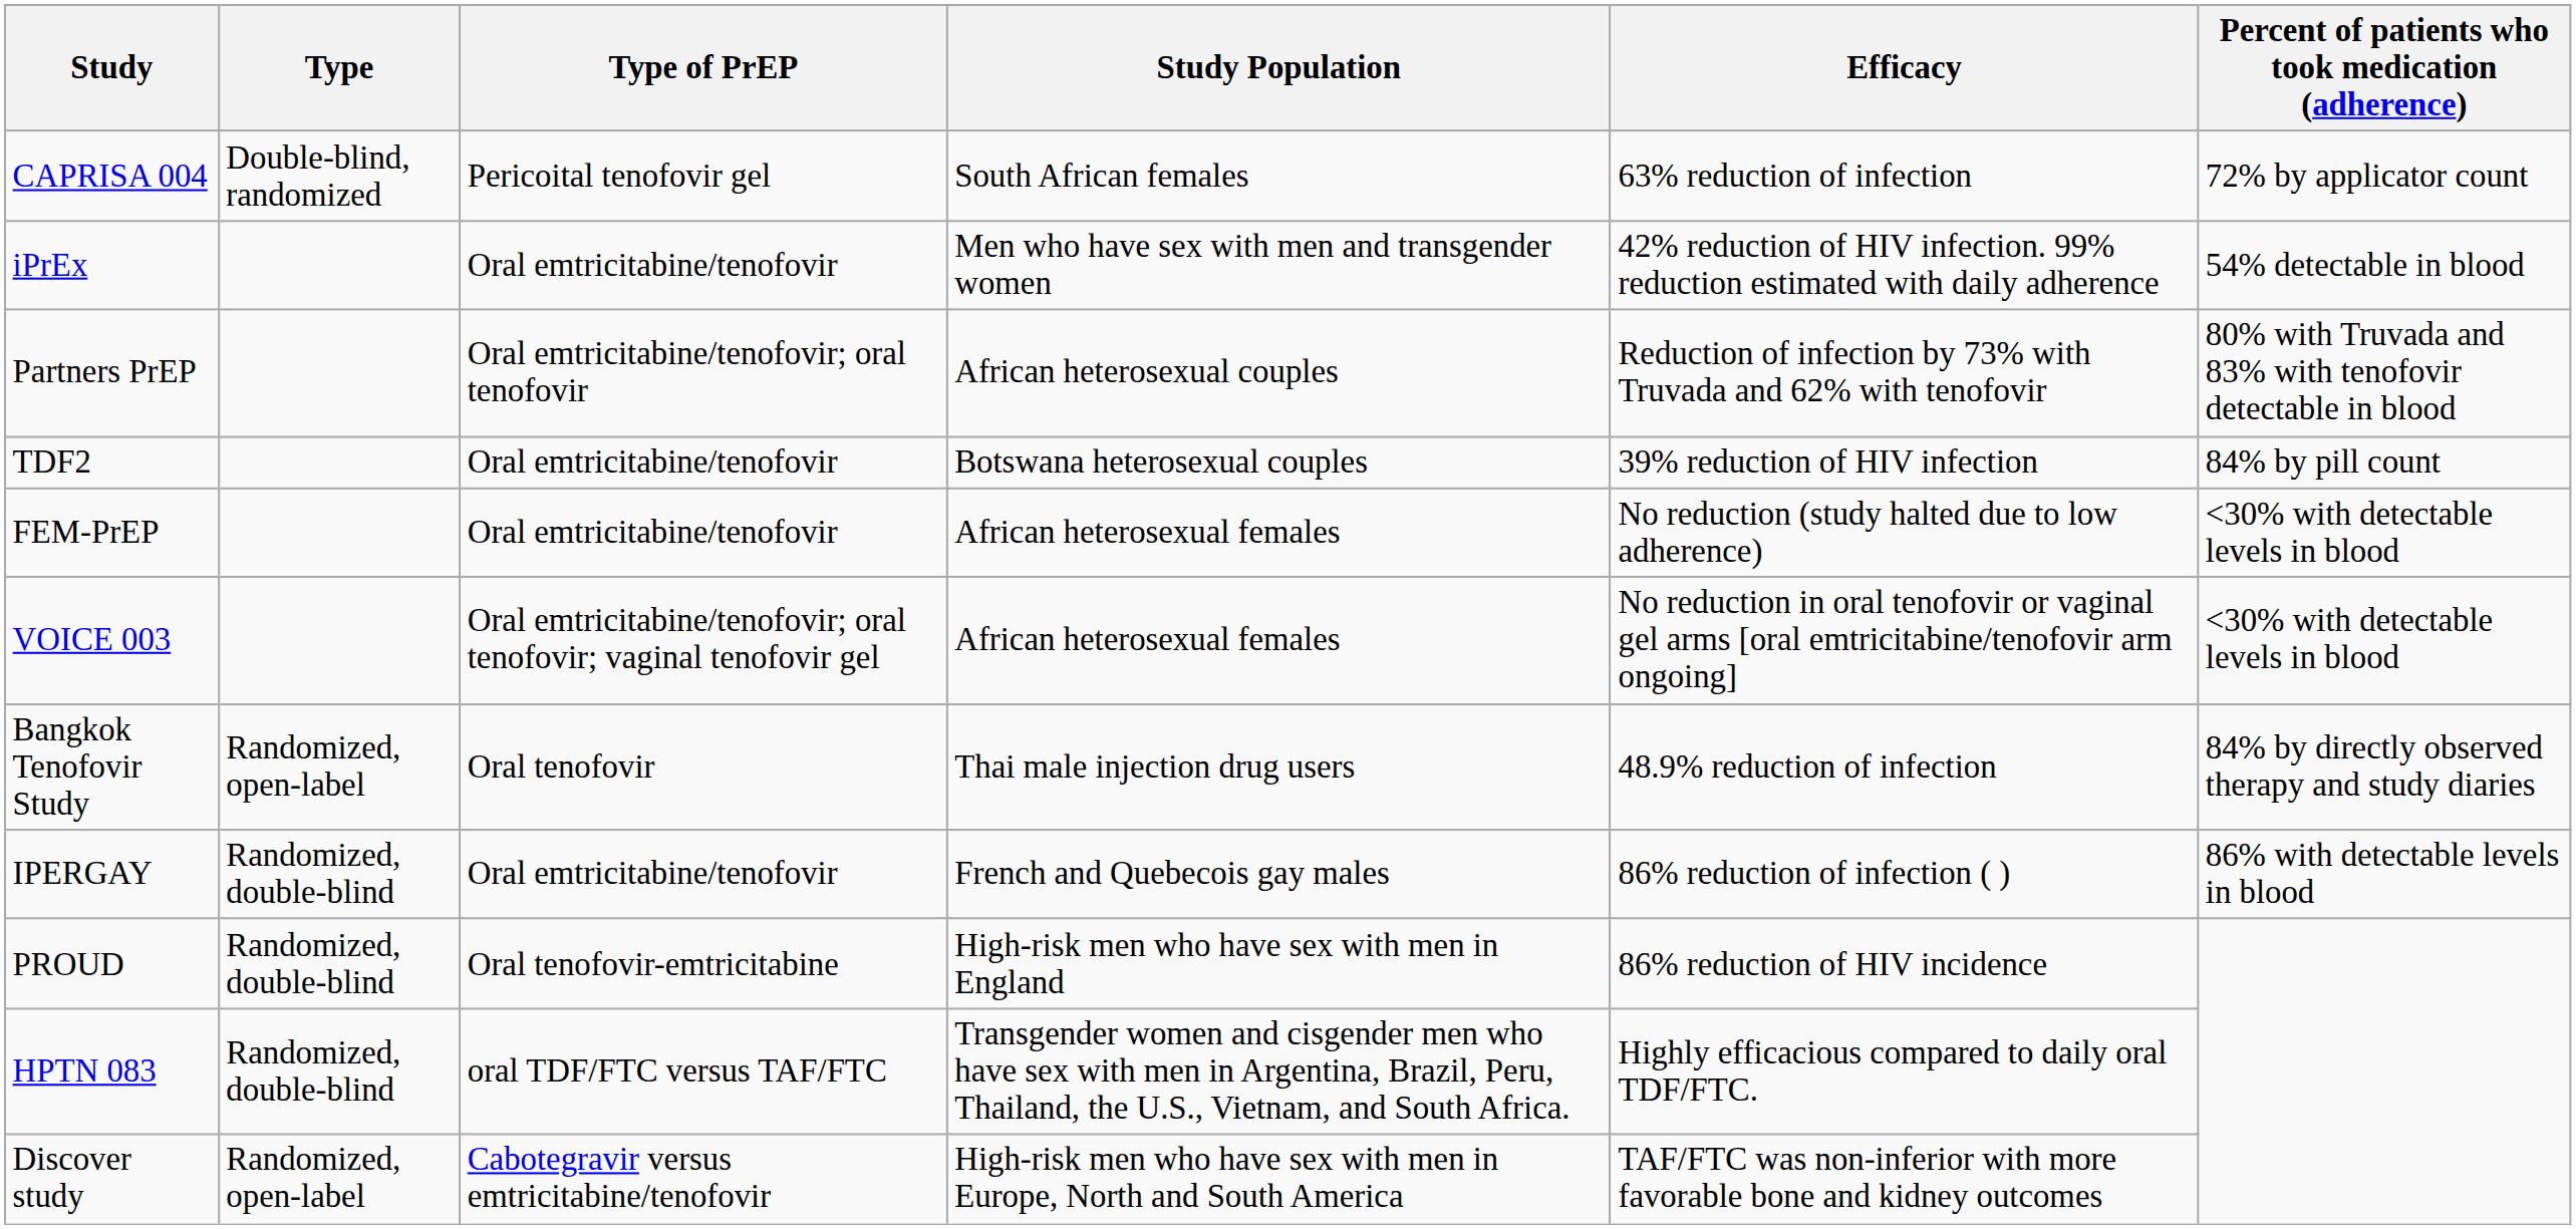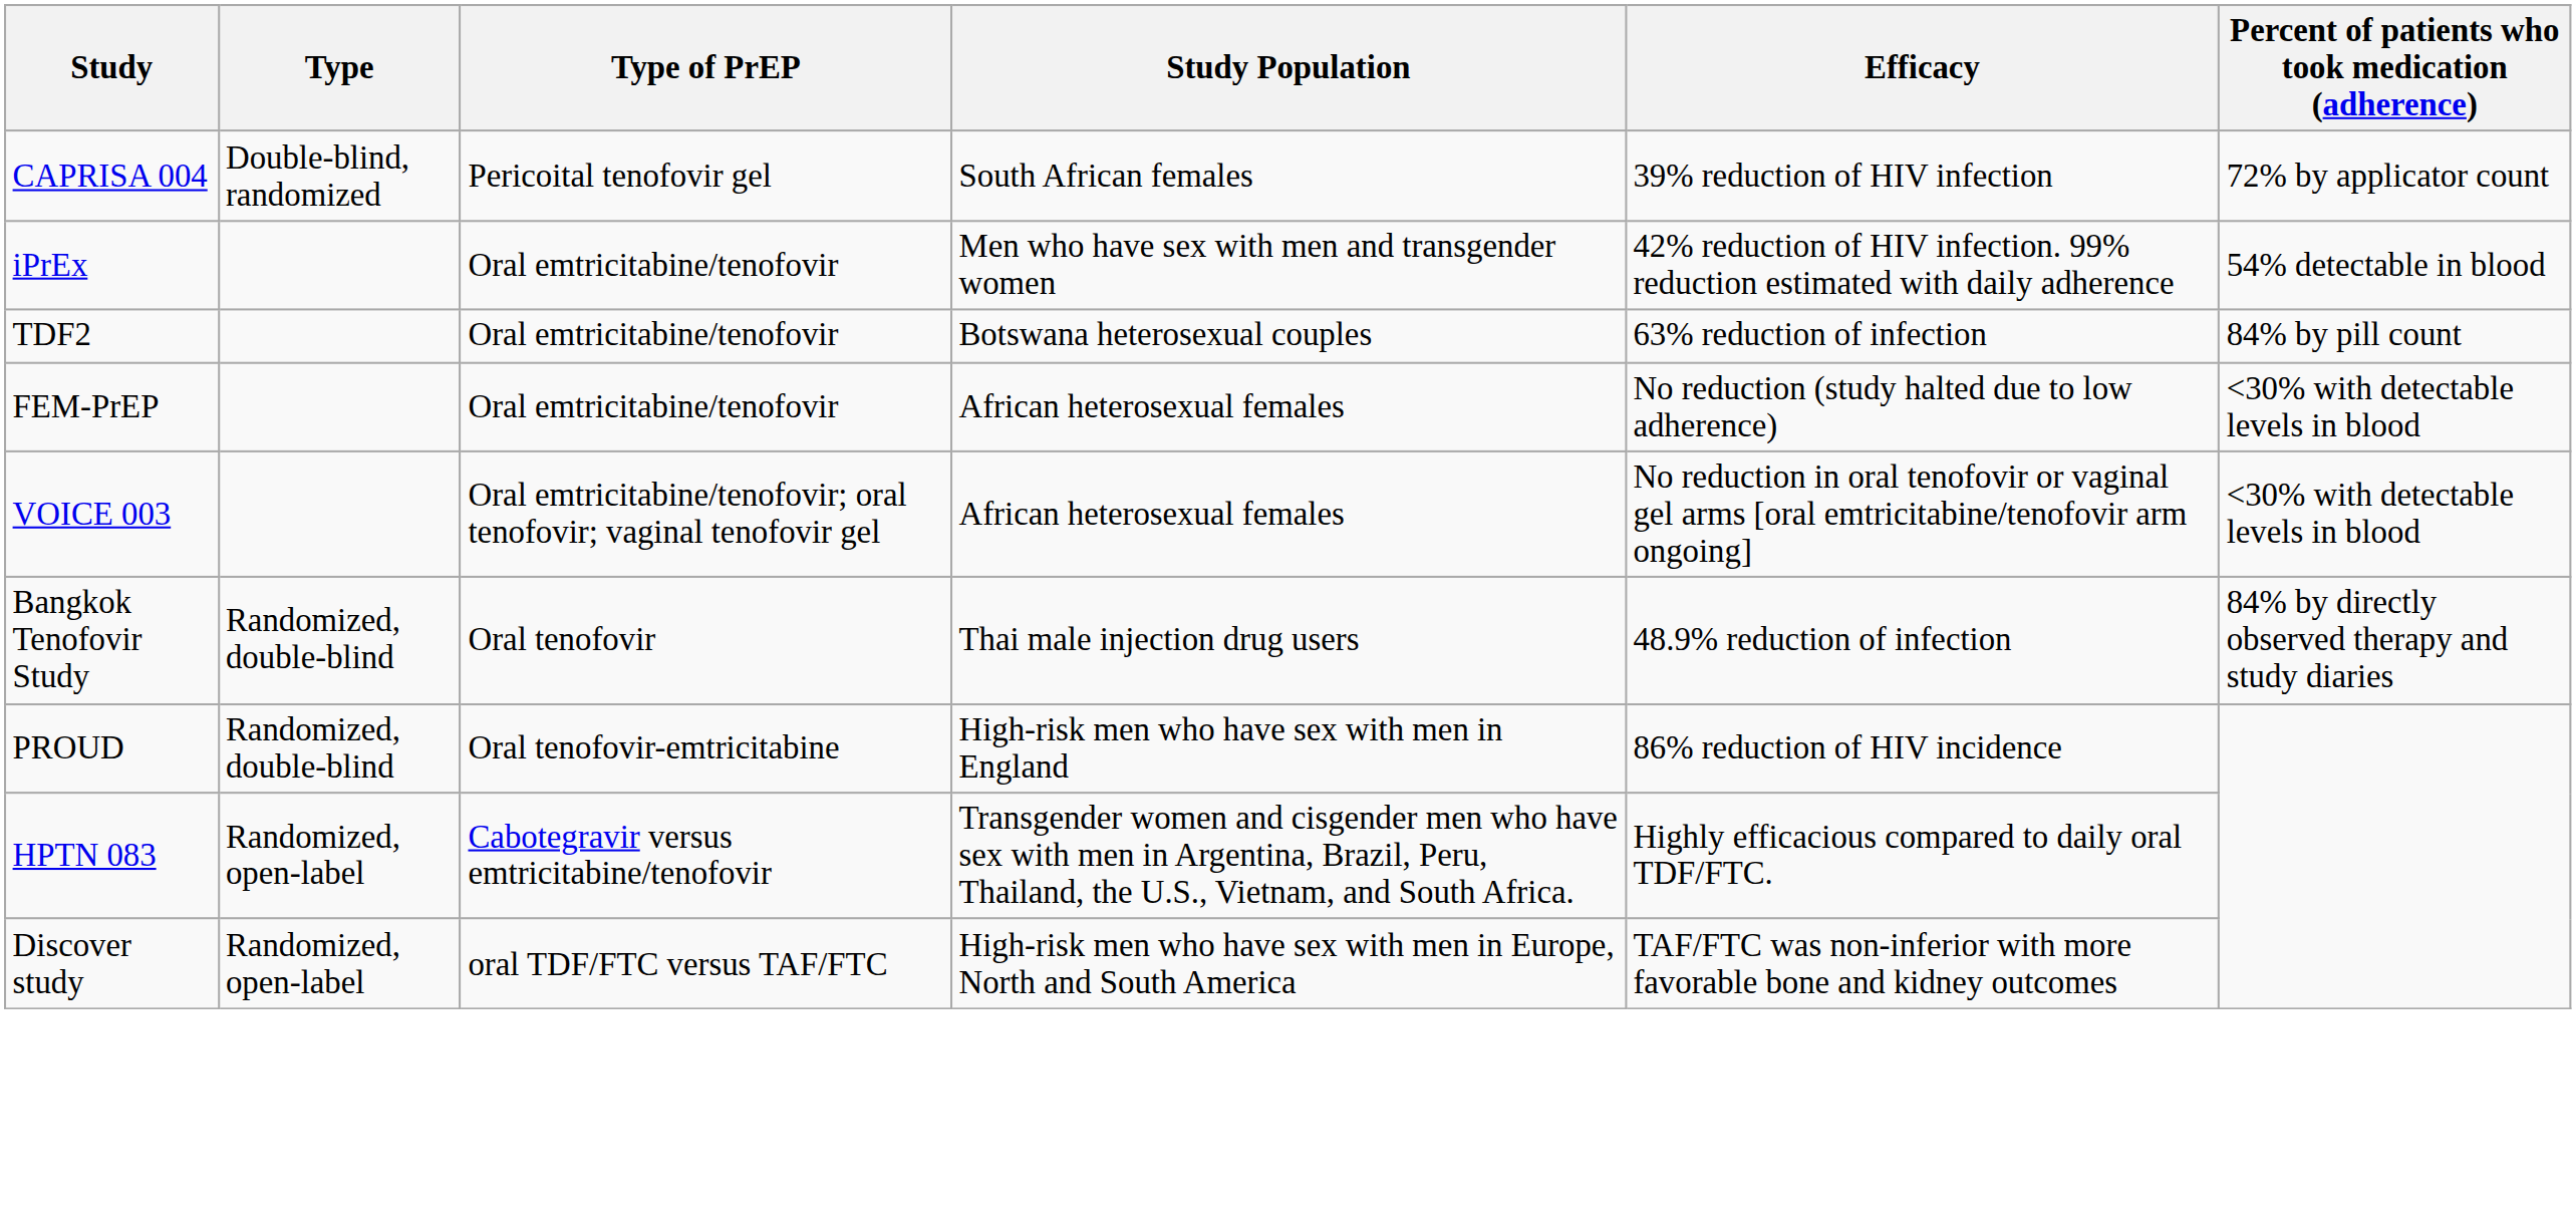 <table class="wikitable">
 <tr>
 <th>Study</th>
 <th>Type</th>
 <th>Type of PrEP</th>
 <th>Study Population</th>
 <th>Efficacy</th>
 <th>Percent of patients who took medication (<a href='#'>adherence</a>)</th>
 </tr>
 <tr>
 <td><a href='#'>CAPRISA 004</a></td>
 <td>Double-blind, randomized</td>
 <td>Pericoital tenofovir gel</td>
 <td>South African females</td>
-<td>63% reduction of infection</td>
+<td>39% reduction of HIV infection</td>
 <td>72% by applicator count</td>
 </tr>
 <tr>
 <td><a href='#'>iPrEx</a></td>
 <td></td>
 <td>Oral emtricitabine/tenofovir</td>
 <td>Men who have sex with men and transgender women</td>
 <td>42% reduction of HIV infection. 99% reduction estimated with daily adherence</td>
 <td>54% detectable in blood</td>
 </tr>
 <tr>
-<td>Partners PrEP</td>
-<td></td>
-<td>Oral emtricitabine/tenofovir; oral tenofovir</td>
-<td>African heterosexual couples</td>
-<td>Reduction of infection by 73% with Truvada and 62% with tenofovir</td>
-<td>80% with Truvada and 83% with tenofovir detectable in blood</td>
-</tr>
-<tr>
 <td>TDF2</td>
 <td></td>
 <td>Oral emtricitabine/tenofovir</td>
 <td>Botswana heterosexual couples</td>
-<td>39% reduction of HIV infection</td>
+<td>63% reduction of infection</td>
 <td>84% by pill count</td>
 </tr>
 <tr>
 <td>FEM-PrEP</td>
 <td></td>
 <td>Oral emtricitabine/tenofovir</td>
 <td>African heterosexual females</td>
 <td>No reduction (study halted due to low adherence)</td>
 <td><30% with detectable levels in blood</td>
 </tr>
 <tr>
 <td><a href='#'>VOICE 003</a></td>
 <td></td>
 <td>Oral emtricitabine/tenofovir; oral tenofovir; vaginal tenofovir gel</td>
 <td>African heterosexual females</td>
 <td>No reduction in oral tenofovir or vaginal gel arms [oral emtricitabine/tenofovir arm ongoing]</td>
 <td><30% with detectable levels in blood</td>
 </tr>
 <tr>
 <td>Bangkok Tenofovir Study</td>
-<td>Randomized, open-label</td>
+<td>Randomized, double-blind</td>
 <td>Oral tenofovir</td>
 <td>Thai male injection drug users</td>
 <td>48.9% reduction of infection</td>
 <td>84% by directly observed therapy and study diaries</td>
-</tr>
-<tr>
-<td>IPERGAY</td>
-<td>Randomized, double-blind</td>
-<td>Oral emtricitabine/tenofovir</td>
-<td>French and Quebecois gay males</td>
-<td>86% reduction of infection ( )</td>
-<td>86% with detectable levels in blood</td>
 </tr>
 <tr>
 <td>PROUD</td>
 <td>Randomized, double-blind</td>
 <td>Oral tenofovir-emtricitabine</td>
 <td>High-risk men who have sex with men in England</td>
 <td>86% reduction of HIV incidence</td>
 </tr>
 <tr>
 <td><a href='#'>HPTN 083</a></td>
-<td>Randomized, double-blind</td>
-<td>oral TDF/FTC versus TAF/FTC</td>
+<td>Randomized, open-label</td>
+<td><a href='#'>Cabotegravir</a> versus emtricitabine/tenofovir</td>
 <td>Transgender women and cisgender men who have sex with men in Argentina, Brazil, Peru, Thailand, the U.S., Vietnam, and South Africa.</td>
 <td>Highly efficacious compared to daily oral TDF/FTC.</td>
 </tr>
 <tr>
 <td>Discover study</td>
 <td>Randomized, open-label</td>
-<td><a href='#'>Cabotegravir</a> versus emtricitabine/tenofovir</td>
+<td>oral TDF/FTC versus TAF/FTC</td>
 <td>High-risk men who have sex with men in Europe, North and South America</td>
 <td>TAF/FTC was non-inferior with more favorable bone and kidney outcomes </td>
 </tr>
 </table>
